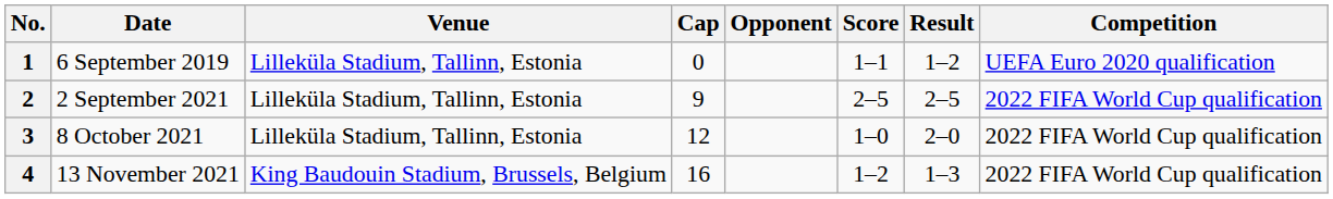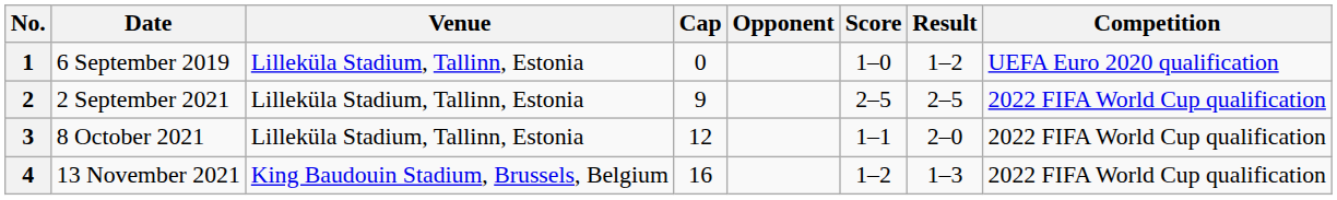 <table class="wikitable sortable plainrowheaders">
 <tr>
 <th scope=col>No.</th>
 <th scope=col data-sort-type=date>Date</th>
 <th scope=col>Venue</th>
 <th scope=col>Cap</th>
 <th scope=col>Opponent</th>
 <th scope=col>Score</th>
 <th scope=col>Result</th>
 <th scope=col>Competition</th>
 </tr>
 <tr>
 <th scope=row>1</th>
 <td>6 September 2019</td>
 <td><a href='#'>Lilleküla Stadium</a>, <a href='#'>Tallinn</a>, Estonia</td>
 <td align=center>0</td>
 <td></td>
-<td align=center>1–1</td>
+<td align=center>1–0</td>
 <td align=center>1–2</td>
 <td><a href='#'>UEFA Euro 2020 qualification</a></td>
 </tr>
 <tr>
 <th scope=row>2</th>
 <td>2 September 2021</td>
 <td>Lilleküla Stadium, Tallinn, Estonia</td>
 <td align="center">9</td>
 <td></td>
 <td align=center>2–5</td>
 <td align=center>2–5</td>
 <td><a href='#'>2022 FIFA World Cup qualification</a></td>
 </tr>
 <tr>
 <th scope=row>3</th>
 <td>8 October 2021</td>
 <td>Lilleküla Stadium, Tallinn, Estonia</td>
 <td align="center">12</td>
 <td></td>
-<td align=center>1–0</td>
+<td align=center>1–1</td>
 <td align=center>2–0</td>
 <td>2022 FIFA World Cup qualification</td>
 </tr>
 <tr>
 <th scope=row>4</th>
 <td>13 November 2021</td>
 <td><a href='#'>King Baudouin Stadium</a>, <a href='#'>Brussels</a>, Belgium</td>
 <td align=center>16</td>
 <td></td>
 <td align=center>1–2</td>
 <td align=center>1–3</td>
 <td>2022 FIFA World Cup qualification</td>
 </tr>
 </table>
